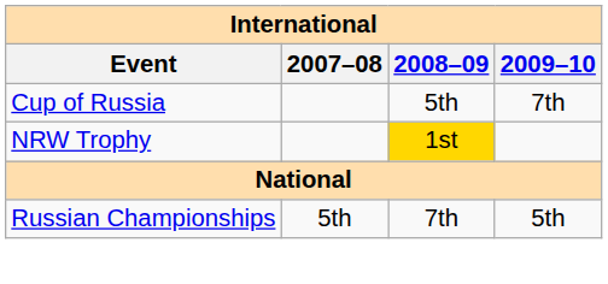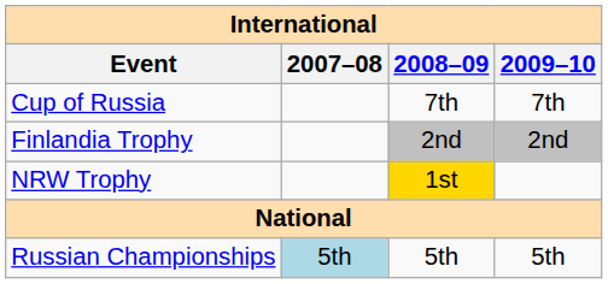 <table class="wikitable" style="text-align:center">
 <tr>
 <th style="background-color: #ffdead; " colspan=4 align=center>International</th>
 </tr>
 <tr>
 <th>Event</th>
 <th>2007–08</th>
 <th><a href='#'>2008–09</a></th>
 <th><a href='#'>2009–10</a></th>
 </tr>
 <tr>
 <td align=left> <a href='#'>Cup of Russia</a></td>
 <td></td>
-<td>5th</td>
 <td>7th</td>
+<td>7th</td>
+</tr>
+<tr>
+<td align=left><a href='#'>Finlandia Trophy</a></td>
+<td></td>
+<td bgcolor=silver>2nd</td>
+<td bgcolor=silver>2nd</td>
 </tr>
 <tr>
 <td align=left><a href='#'>NRW Trophy</a></td>
 <td></td>
 <td bgcolor=gold>1st</td>
 <td></td>
 </tr>
 <tr>
 <th style="background-color: #ffdead; " colspan=4 align=center>National</th>
 </tr>
 <tr>
 <td align=left><a href='#'>Russian Championships</a></td>
+<td style="background: lightblue;">5th</td>
 <td>5th</td>
-<td>7th</td>
 <td>5th</td>
 </tr>
 </table>
